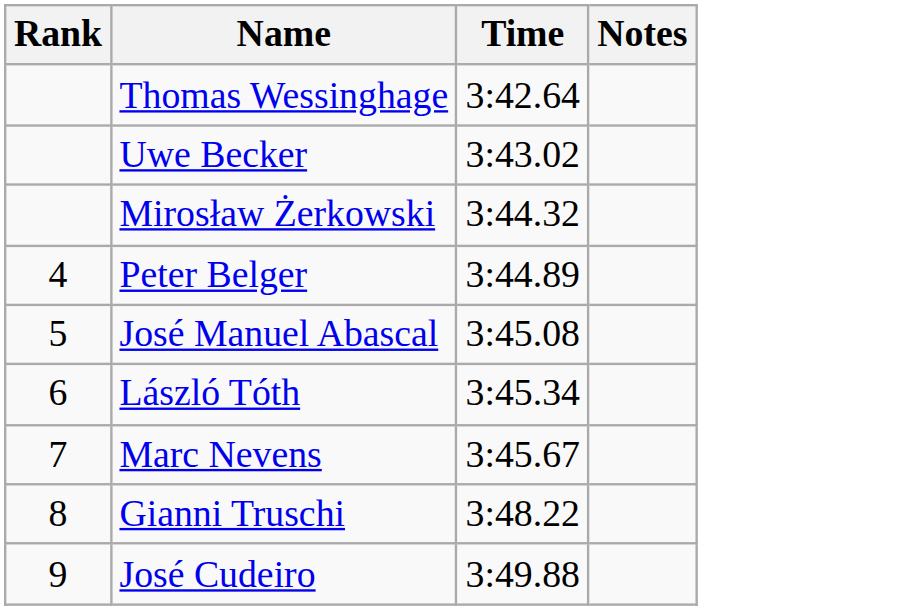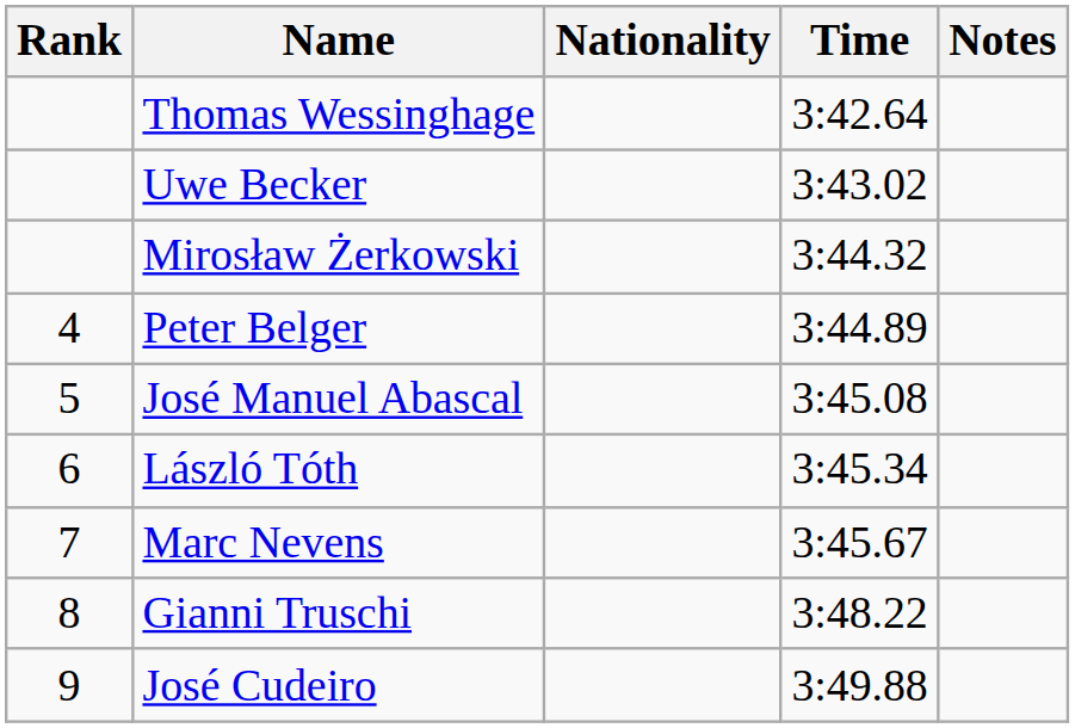 <table class="wikitable sortable" style="text-align:center">
 <tr>
 <th>Rank</th>
 <th>Name</th>
+<th>Nationality</th>
 <th>Time</th>
 <th>Notes</th>
 </tr>
 <tr>
 <td></td>
 <td align="left"><a href='#'>Thomas Wessinghage</a></td>
+<td align=left></td>
 <td>3:42.64</td>
 <td></td>
 </tr>
 <tr>
 <td></td>
 <td align="left"><a href='#'>Uwe Becker</a></td>
+<td align=left></td>
 <td>3:43.02</td>
 <td></td>
 </tr>
 <tr>
 <td></td>
 <td align="left"><a href='#'>Mirosław Żerkowski</a></td>
+<td align=left></td>
 <td>3:44.32</td>
 <td></td>
 </tr>
 <tr>
 <td>4</td>
 <td align="left"><a href='#'>Peter Belger</a></td>
+<td align=left></td>
 <td>3:44.89</td>
 <td></td>
 </tr>
 <tr>
 <td>5</td>
 <td align="left"><a href='#'>José Manuel Abascal</a></td>
+<td align=left></td>
 <td>3:45.08</td>
 <td></td>
 </tr>
 <tr>
 <td>6</td>
 <td align="left"><a href='#'>László Tóth</a></td>
+<td align=left></td>
 <td>3:45.34</td>
 <td></td>
 </tr>
 <tr>
 <td>7</td>
 <td align="left"><a href='#'>Marc Nevens</a></td>
+<td align=left></td>
 <td>3:45.67</td>
 <td></td>
 </tr>
 <tr>
 <td>8</td>
 <td align="left"><a href='#'>Gianni Truschi</a></td>
+<td align=left></td>
 <td>3:48.22</td>
 <td></td>
 </tr>
 <tr>
 <td>9</td>
 <td align="left"><a href='#'>José Cudeiro</a></td>
+<td align=left></td>
 <td>3:49.88</td>
 <td></td>
 </tr>
 </table>
